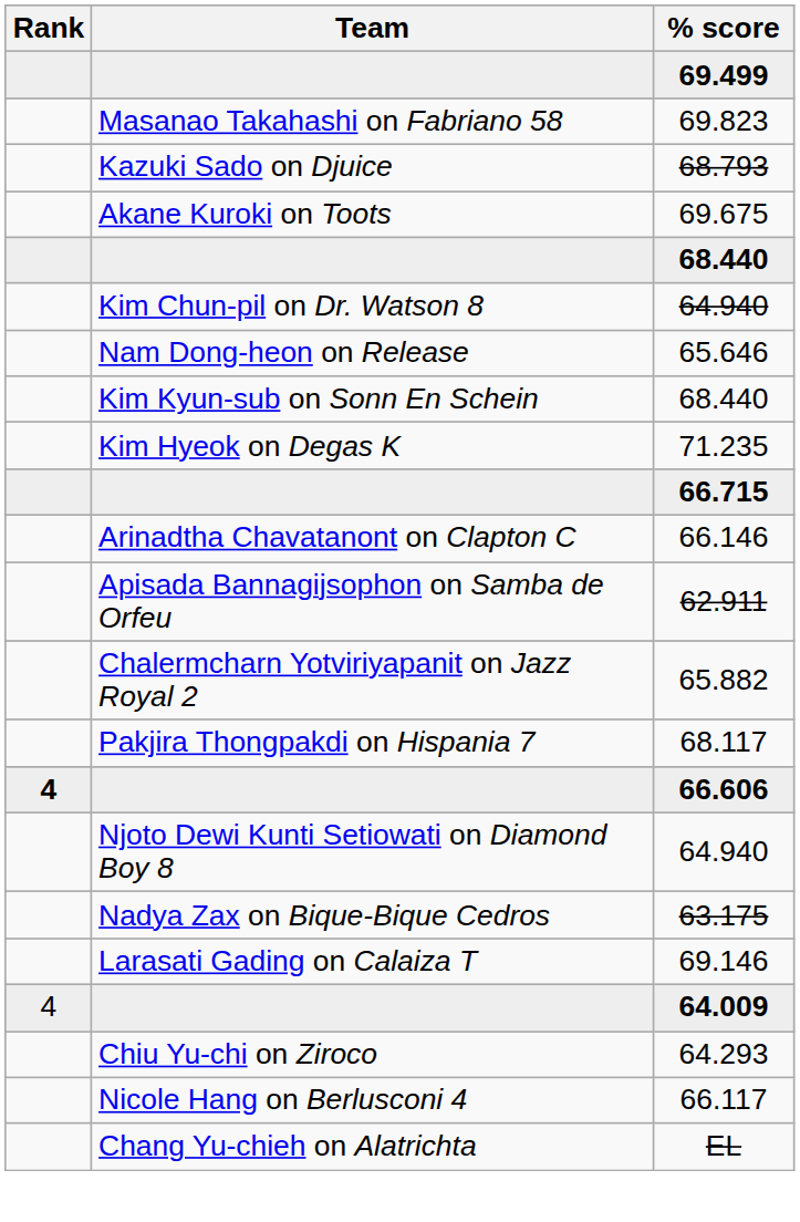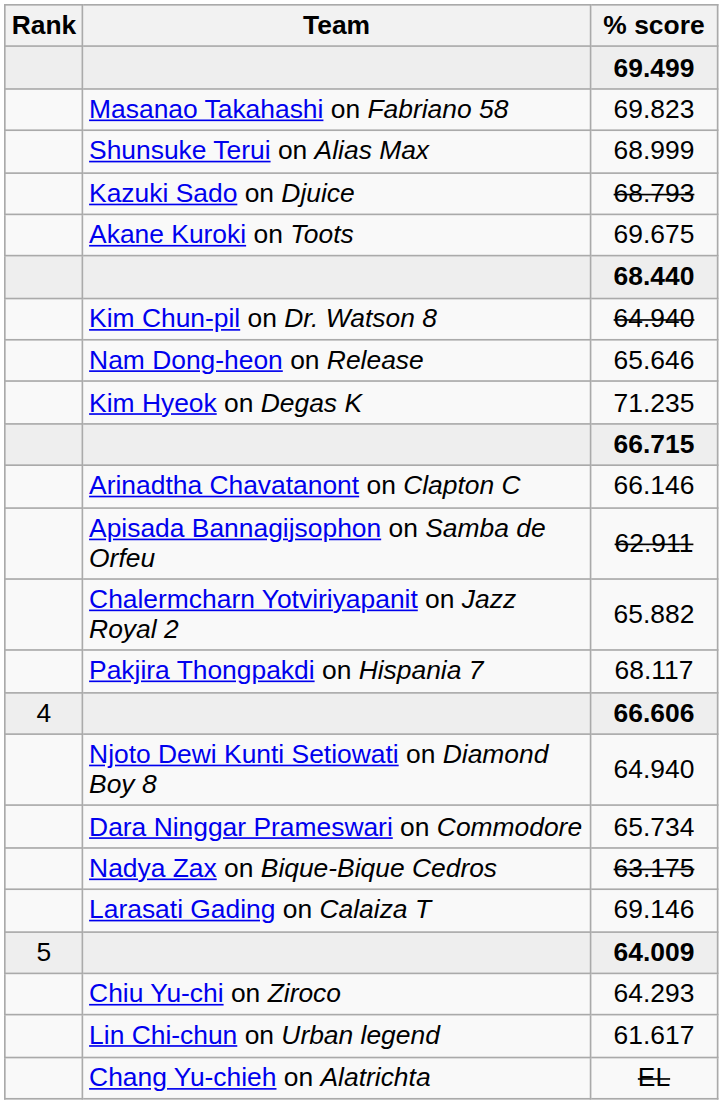 <table class="wikitable" style="text-align:center">
 <tr>
 <th width=40>Rank</th>
 <th width=300>Team</th>
 <th width=70>% score</th>
 </tr>
 <tr bgcolor=eeeeee>
 <td></td>
 <td align=left></td>
 <td><strong>69.499</strong></td>
 </tr>
 <tr>
 <td></td>
 <td align=left><a href='#'>Masanao Takahashi</a> on <em>Fabriano 58 </em></td>
 <td>69.823</td>
+</tr>
+<tr>
+<td></td>
+<td align=left><a href='#'>Shunsuke Terui</a> on <em>Alias Max </em></td>
+<td>68.999</td>
 </tr>
 <tr>
 <td></td>
 <td align=left><a href='#'>Kazuki Sado</a> on <em>Djuice</em></td>
 <td><s>68.793</s></td>
 </tr>
 <tr>
 <td></td>
 <td align=left><a href='#'>Akane Kuroki</a> on <em>Toots</em></td>
 <td>69.675</td>
 </tr>
 <tr bgcolor=eeeeee>
 <td></td>
 <td align=left></td>
 <td><strong>68.440</strong></td>
 </tr>
 <tr>
 <td></td>
 <td align=left><a href='#'>Kim Chun-pil</a> on <em>Dr. Watson 8</em></td>
 <td><s>64.940</s></td>
 </tr>
 <tr>
 <td></td>
 <td align=left><a href='#'>Nam Dong-heon</a> on <em>Release</em></td>
 <td>65.646</td>
-</tr>
-<tr>
-<td></td>
-<td align=left><a href='#'>Kim Kyun-sub</a> on <em>Sonn En Schein</em></td>
-<td>68.440</td>
 </tr>
 <tr>
 <td></td>
 <td align=left><a href='#'>Kim Hyeok</a> on <em>Degas K </em></td>
 <td>71.235</td>
 </tr>
 <tr bgcolor=eeeeee>
 <td></td>
 <td align=left></td>
 <td><strong>66.715</strong></td>
 </tr>
 <tr>
 <td></td>
 <td align=left><a href='#'>Arinadtha Chavatanont</a> on <em>Clapton C</em></td>
 <td>66.146</td>
 </tr>
 <tr>
 <td></td>
 <td align=left><a href='#'>Apisada Bannagijsophon</a> on <em>Samba de Orfeu</em></td>
 <td><s>62.911</s></td>
 </tr>
 <tr>
 <td></td>
 <td align=left><a href='#'>Chalermcharn Yotviriyapanit</a> on <em>Jazz Royal 2</em></td>
 <td>65.882</td>
 </tr>
 <tr>
 <td></td>
 <td align=left><a href='#'>Pakjira Thongpakdi</a> on <em>Hispania 7</em></td>
 <td>68.117</td>
 </tr>
 <tr bgcolor=eeeeee>
-<td><strong>4</strong></td>
+<td>4</td>
 <td align=left></td>
 <td><strong>66.606</strong></td>
 </tr>
 <tr>
 <td></td>
 <td align=left><a href='#'>Njoto Dewi Kunti Setiowati</a> on <em>Diamond Boy 8</em></td>
 <td>64.940</td>
+</tr>
+<tr>
+<td></td>
+<td align=left><a href='#'>Dara Ninggar Prameswari</a> on <em>Commodore</em></td>
+<td>65.734</td>
 </tr>
 <tr>
 <td></td>
 <td align=left><a href='#'>Nadya Zax</a> on <em>Bique-Bique Cedros </em></td>
 <td><s>63.175</s></td>
 </tr>
 <tr>
 <td></td>
 <td align=left><a href='#'>Larasati Gading</a> on <em>Calaiza T </em></td>
 <td>69.146</td>
 </tr>
 <tr bgcolor=eeeeee>
-<td>4</td>
+<td>5</td>
 <td align=left></td>
 <td><strong>64.009</strong></td>
 </tr>
 <tr>
 <td></td>
 <td align=left><a href='#'>Chiu Yu-chi</a> on <em>Ziroco</em></td>
 <td>64.293</td>
 </tr>
 <tr>
 <td></td>
-<td align=left><a href='#'>Nicole Hang</a> on <em>Berlusconi 4 </em></td>
-<td>66.117</td>
+<td align=left><a href='#'>Lin Chi-chun</a> on <em>Urban legend</em></td>
+<td>61.617</td>
 </tr>
 <tr>
 <td></td>
 <td align=left><a href='#'>Chang Yu-chieh</a> on <em>Alatrichta</em></td>
 <td><s>EL</s></td>
 </tr>
 </table>
